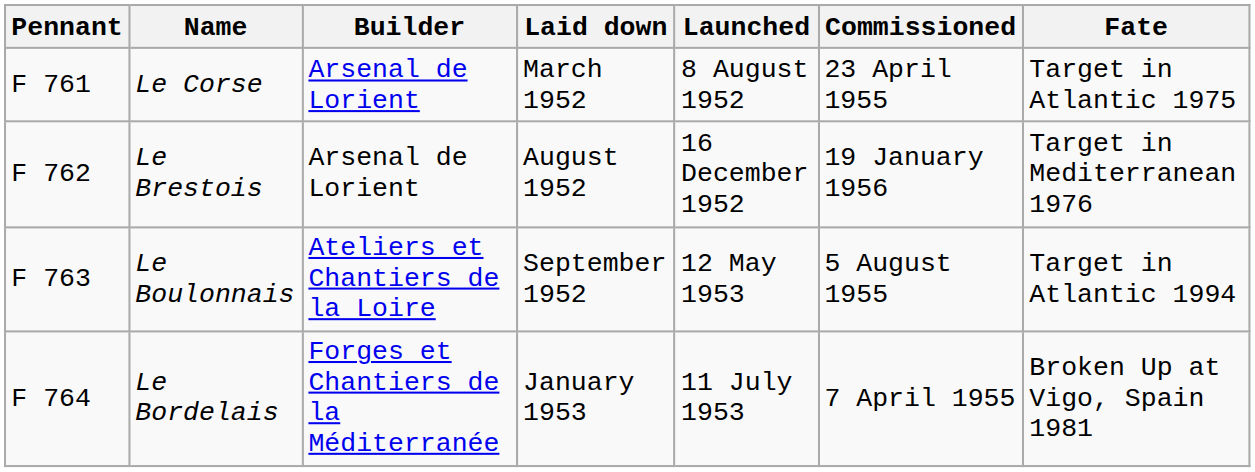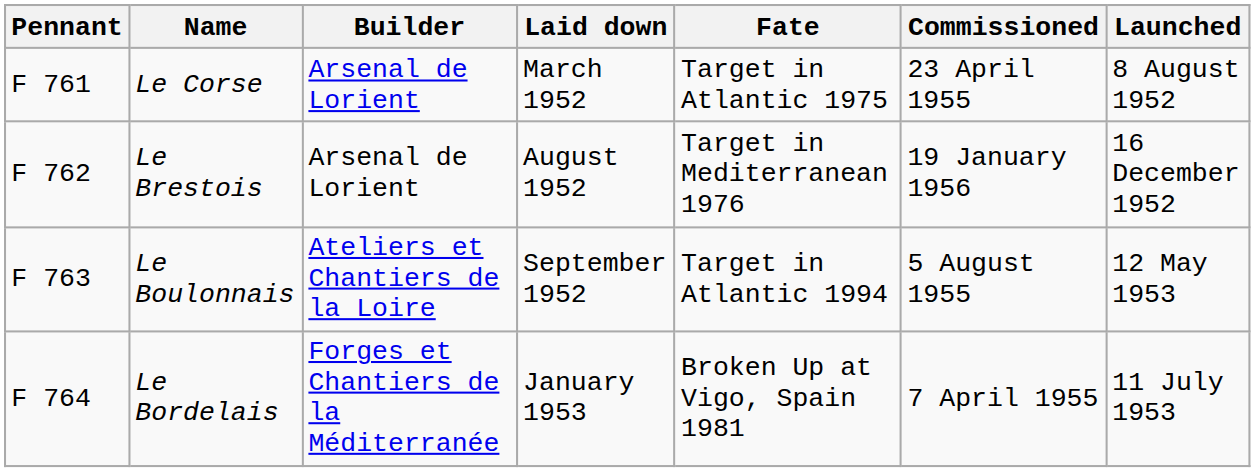 <table class="wikitable">
 <tr>
 <th>Pennant</th>
 <th>Name</th>
 <th>Builder</th>
 <th>Laid down</th>
+<th>Fate</th>
+<th>Commissioned</th>
 <th>Launched</th>
-<th>Commissioned</th>
-<th>Fate</th>
 </tr>
 <tr>
 <td>F 761</td>
 <td><em>Le Corse</em></td>
 <td><a href='#'>Arsenal de Lorient</a></td>
 <td>March 1952</td>
+<td>Target in Atlantic 1975</td>
+<td>23 April 1955</td>
 <td>8 August 1952</td>
-<td>23 April 1955</td>
-<td>Target in Atlantic 1975</td>
 </tr>
 <tr>
 <td>F 762</td>
 <td><em>Le Brestois</em></td>
 <td>Arsenal de Lorient</td>
 <td>August 1952</td>
+<td>Target in Mediterranean 1976</td>
+<td>19 January 1956</td>
 <td>16 December 1952</td>
-<td>19 January 1956</td>
-<td>Target in Mediterranean 1976</td>
 </tr>
 <tr>
 <td>F 763</td>
 <td><em>Le Boulonnais</em></td>
 <td><a href='#'>Ateliers et Chantiers de la Loire</a></td>
 <td>September 1952</td>
+<td>Target in Atlantic 1994</td>
+<td>5 August 1955</td>
 <td>12 May 1953</td>
-<td>5 August 1955</td>
-<td>Target in Atlantic 1994</td>
 </tr>
 <tr>
 <td>F 764</td>
 <td><em>Le Bordelais</em></td>
 <td><a href='#'>Forges et Chantiers de la Méditerranée</a></td>
 <td>January 1953</td>
+<td>Broken Up at Vigo, Spain 1981</td>
+<td>7 April 1955</td>
 <td>11 July 1953</td>
-<td>7 April 1955</td>
-<td>Broken Up at Vigo, Spain 1981</td>
 </tr>
 </table>
